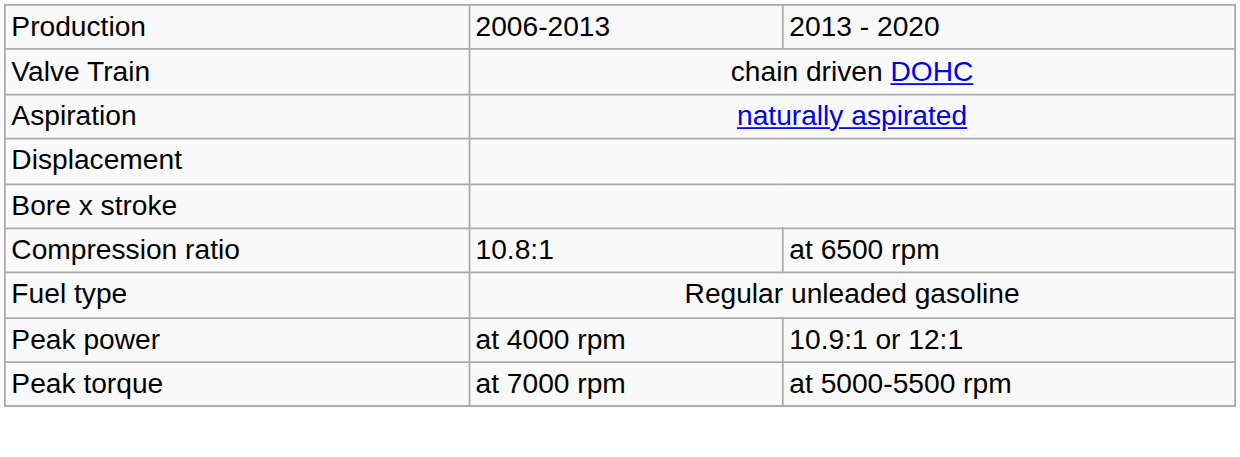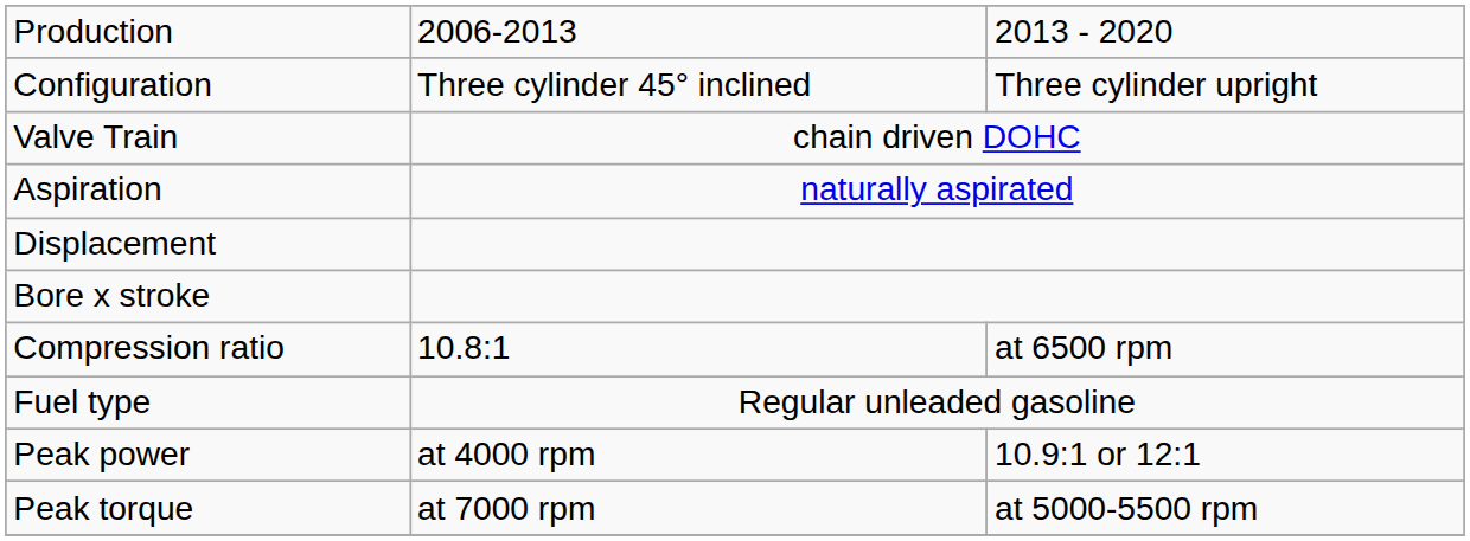 <table class="wikitable" width="700px">
 <tr>
 <td>Production</td>
 <td>2006-2013</td>
 <td>2013 - 2020</td>
+</tr>
+<tr>
+<td>Configuration</td>
+<td>Three cylinder 45° inclined</td>
+<td>Three cylinder upright</td>
 </tr>
 <tr>
 <td>Valve Train</td>
 <td colspan="2" align="Center">chain driven <a href='#'>DOHC</a></td>
 </tr>
 <tr>
 <td>Aspiration</td>
 <td colspan="2" align="Center"><a href='#'>naturally aspirated</a></td>
 </tr>
 <tr>
 <td>Displacement</td>
 <td colspan="2" align="Center"></td>
 </tr>
 <tr>
 <td>Bore x stroke</td>
 <td colspan="2" align="Center"></td>
 </tr>
 <tr>
 <td>Compression ratio</td>
 <td>10.8:1</td>
 <td> at 6500 rpm</td>
 </tr>
 <tr>
 <td>Fuel type</td>
 <td colspan="2" align="Center">Regular unleaded gasoline</td>
 </tr>
 <tr>
 <td>Peak power</td>
 <td> at 4000 rpm</td>
 <td>10.9:1 or 12:1</td>
 </tr>
 <tr>
 <td>Peak torque</td>
 <td> at 7000 rpm</td>
 <td> at 5000-5500 rpm</td>
 </tr>
 <tr>
 </tr>
 </table>
